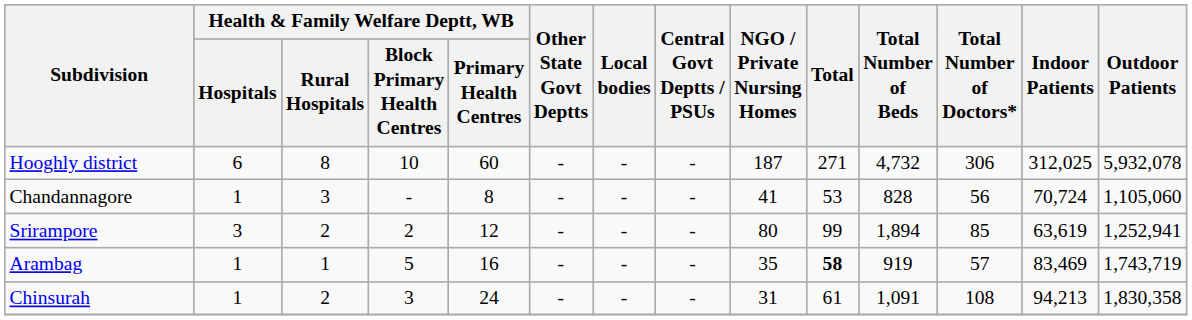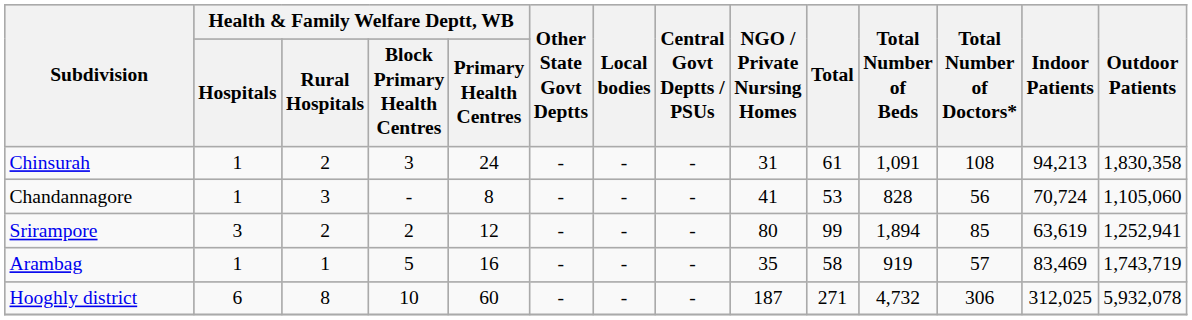 <table class="wikitable" style="text-align:center;font-size: 9pt">
 <tr>
 <th width="110" rowspan="2">Subdivision</th>
 <th width="160" colspan="4" rowspan="1">Health & Family Welfare Deptt, WB</th>
 <th widthspan="110" rowspan="2">Other<br>State<br>Govt<br>Deptts</th>
 <th widthspan="110" rowspan="2">Local<br>bodies</th>
 <th widthspan="110" rowspan="2">Central<br>Govt<br>Deptts /<br>PSUs</th>
 <th widthspan="110" rowspan="2">NGO /<br>Private<br>Nursing<br>Homes</th>
 <th widthspan="110" rowspan="2">Total</th>
 <th widthspan="110" rowspan="2">Total<br>Number<br>of<br>Beds</th>
 <th widthspan="110" rowspan="2">Total<br>Number<br>of<br>Doctors*</th>
 <th widthspan="130" rowspan="2">Indoor<br>Patients</th>
 <th widthspan="130" rowspan="2">Outdoor<br>Patients</th>
 </tr>
 <tr>
 <th width="40">Hospitals<br></th>
 <th width="40">Rural<br>Hospitals<br></th>
 <th width="40">Block<br>Primary<br>Health<br>Centres<br></th>
 <th width="40">Primary<br>Health<br>Centres<br></th>
 </tr>
 <tr>
-<td align=left><a href='#'>Hooghly district</a></td>
-<td align="center">6</td>
-<td align="center">8</td>
-<td align="center">10</td>
-<td align="center">60</td>
+<td align=left><a href='#'>Chinsurah</a></td>
+<td align="center">1</td>
+<td align="center">2</td>
+<td align="center">3</td>
+<td align="center">24</td>
 <td align="center">-</td>
 <td align="center">-</td>
 <td align="center">-</td>
-<td align="center">187</td>
-<td align="center">271</td>
-<td align="center">4,732</td>
-<td align="center">306</td>
-<td align="center">312,025</td>
-<td align="center">5,932,078</td>
+<td align="center">31</td>
+<td align="center">61</td>
+<td align="center">1,091</td>
+<td align="center">108</td>
+<td align="center">94,213</td>
+<td align="center">1,830,358</td>
 </tr>
 <tr>
 <td align=left>Chandannagore</td>
 <td align="center">1</td>
 <td align="center">3</td>
 <td align="center">-</td>
 <td align="center">8</td>
 <td align="center">-</td>
 <td align="center">-</td>
 <td align="center">-</td>
 <td align="center">41</td>
 <td align="center">53</td>
 <td align="center">828</td>
 <td align="center">56</td>
 <td align="center">70,724</td>
 <td align="center">1,105,060</td>
 </tr>
 <tr>
 <td align=left><a href='#'>Srirampore</a></td>
 <td align="center">3</td>
 <td align="center">2</td>
 <td align="center">2</td>
 <td align="center">12</td>
 <td align="center">-</td>
 <td align="center">-</td>
 <td align="center">-</td>
 <td align="center">80</td>
 <td align="center">99</td>
 <td align="center">1,894</td>
 <td align="center">85</td>
 <td align="center">63,619</td>
 <td align="center">1,252,941</td>
 </tr>
 <tr>
 <td align=left><a href='#'>Arambag</a></td>
 <td align="center">1</td>
 <td align="center">1</td>
 <td align="center">5</td>
 <td align="center">16</td>
 <td align="center">-</td>
 <td align="center">-</td>
 <td align="center">-</td>
 <td align="center">35</td>
-<td align="center"><strong>58</strong></td>
+<td align="center">58</td>
 <td align="center">919</td>
 <td align="center">57</td>
 <td align="center">83,469</td>
 <td align="center">1,743,719</td>
 </tr>
 <tr>
-<td align=left><a href='#'>Chinsurah</a></td>
-<td align="center">1</td>
-<td align="center">2</td>
-<td align="center">3</td>
-<td align="center">24</td>
+<td align=left><a href='#'>Hooghly district</a></td>
+<td align="center">6</td>
+<td align="center">8</td>
+<td align="center">10</td>
+<td align="center">60</td>
 <td align="center">-</td>
 <td align="center">-</td>
 <td align="center">-</td>
-<td align="center">31</td>
-<td align="center">61</td>
-<td align="center">1,091</td>
-<td align="center">108</td>
-<td align="center">94,213</td>
-<td align="center">1,830,358</td>
+<td align="center">187</td>
+<td align="center">271</td>
+<td align="center">4,732</td>
+<td align="center">306</td>
+<td align="center">312,025</td>
+<td align="center">5,932,078</td>
 </tr>
 <tr>
 </tr>
 </table>
